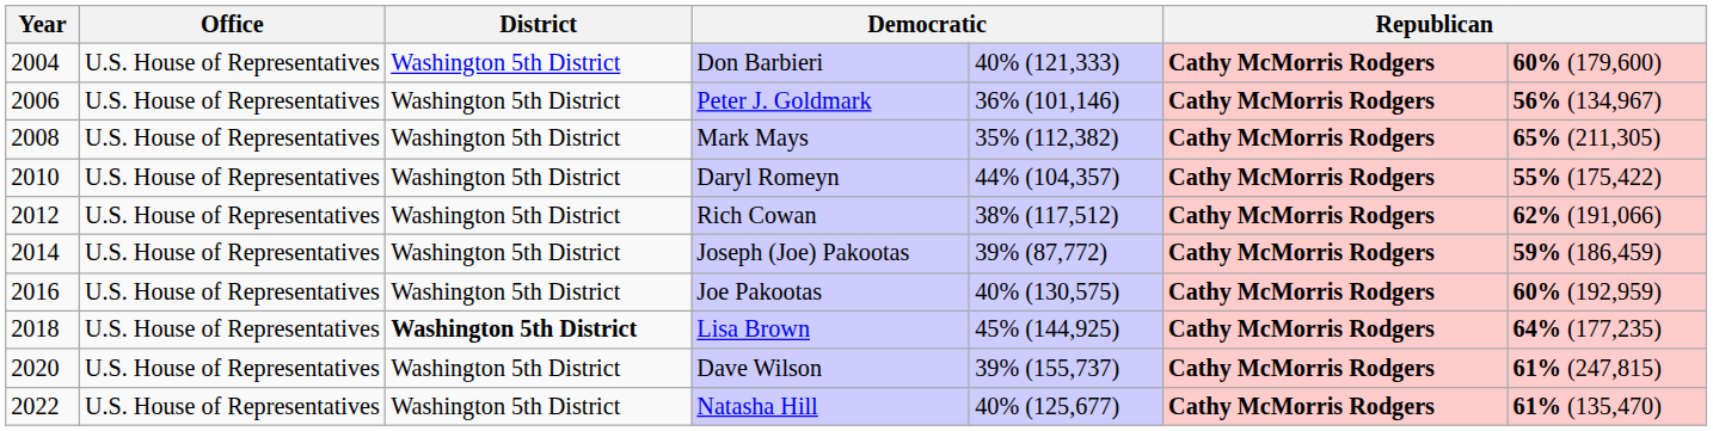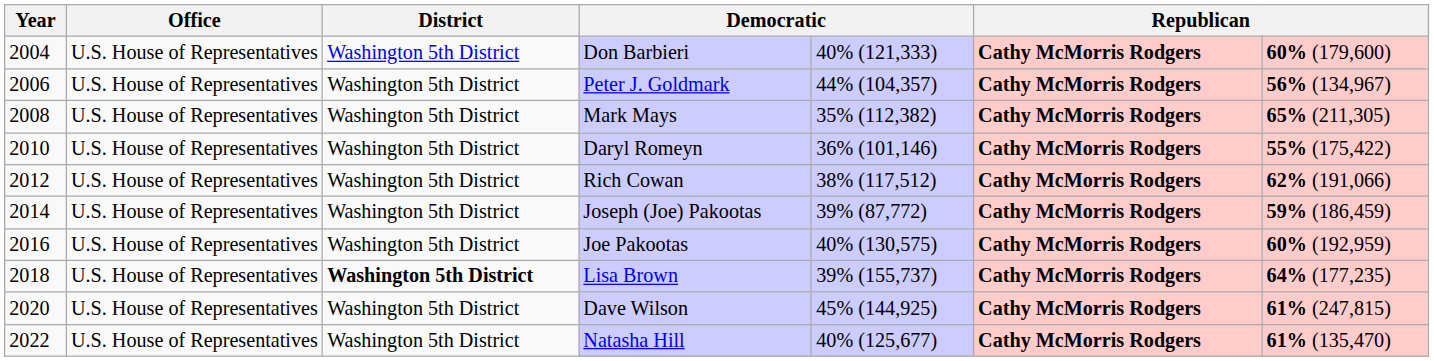 <table class="wikitable">
 <tr>
 <th>Year</th>
 <th style="width: 18%;">Office</th>
 <th style="width: 18%;">District</th>
 <th colspan=2>Democratic</th>
 <th colspan=2>Republican</th>
 </tr>
 <tr>
 <td style="text-align: left;">2004</td>
 <td style="text-align: left;">U.S. House of Representatives</td>
 <td style="text-align: left;"><a href='#'>Washington 5th District</a></td>
 <td style="background:#ccf;">Don Barbieri</td>
 <td style="background:#ccf;">40% (121,333)</td>
 <td style="background:#fcc;"><strong>Cathy McMorris Rodgers</strong></td>
 <td style="background:#fcc;"><strong>60%</strong> (179,600)</td>
 </tr>
 <tr>
 <td style="text-align: left;">2006</td>
 <td style="text-align: left;">U.S. House of Representatives</td>
 <td style="text-align: left;">Washington 5th District</td>
 <td style="background:#ccf;"><a href='#'>Peter J. Goldmark</a></td>
-<td style="background:#ccf;">36% (101,146)</td>
+<td style="background:#ccf;">44% (104,357)</td>
 <td style="background:#fcc;"><strong>Cathy McMorris Rodgers</strong></td>
 <td style="background:#fcc;"><strong>56%</strong> (134,967)</td>
 </tr>
 <tr>
 <td style="text-align: left;">2008</td>
 <td style="text-align: left;">U.S. House of Representatives</td>
 <td style="text-align: left;">Washington 5th District</td>
 <td style="background:#ccf;">Mark Mays</td>
 <td style="background:#ccf;">35% (112,382)</td>
 <td style="background:#fcc;"><strong>Cathy McMorris Rodgers</strong></td>
 <td style="background:#fcc;"><strong>65%</strong> (211,305)</td>
 </tr>
 <tr>
 <td style="text-align: left;">2010</td>
 <td style="text-align: left;">U.S. House of Representatives</td>
 <td style="text-align: left;">Washington 5th District</td>
 <td style="background:#ccf;">Daryl Romeyn</td>
-<td style="background:#ccf;">44% (104,357)</td>
+<td style="background:#ccf;">36% (101,146)</td>
 <td style="background:#fcc;"><strong>Cathy McMorris Rodgers</strong></td>
 <td style="background:#fcc;"><strong>55%</strong> (175,422)</td>
 </tr>
 <tr>
 <td style="text-align: left;">2012</td>
 <td style="text-align: left;">U.S. House of Representatives</td>
 <td style="text-align: left;">Washington 5th District</td>
 <td style="background:#ccf; white-space:nowrap;">Rich Cowan</td>
 <td style="background:#ccf;">38% (117,512)</td>
 <td style="background:#fcc; white-space:nowrap;"><strong>Cathy McMorris Rodgers</strong></td>
 <td style="background:#fcc;"><strong>62%</strong> (191,066)</td>
 </tr>
 <tr>
 <td style="text-align: left;">2014</td>
 <td style="text-align: left;">U.S. House of Representatives</td>
 <td style="text-align: left;">Washington 5th District</td>
 <td style="background:#ccf; white-space:nowrap;">Joseph (Joe) Pakootas</td>
 <td style="background:#ccf;">39% (87,772)</td>
 <td style="background:#fcc; white-space:nowrap;"><strong>Cathy McMorris Rodgers</strong></td>
 <td style="background:#fcc;"><strong>59%</strong> (186,459)</td>
 </tr>
 <tr>
 <td style="text-align: left;">2016</td>
 <td style="text-align: left;">U.S. House of Representatives</td>
 <td style="text-align: left;">Washington 5th District</td>
 <td style="background:#ccf; white-space:nowrap;">Joe Pakootas</td>
 <td style="background:#ccf;">40% (130,575)</td>
 <td style="background:#fcc; white-space:nowrap;"><strong>Cathy McMorris Rodgers</strong></td>
 <td style="background:#fcc;"><strong>60%</strong> (192,959)</td>
 </tr>
 <tr>
 <td style="text-align: left;">2018</td>
 <td style="text-align: left;">U.S. House of Representatives</td>
 <td style="text-align: left;"><strong>Washington 5th District</strong></td>
 <td style="background:#ccf;"><a href='#'>Lisa Brown</a></td>
-<td style="background:#ccf;">45% (144,925)</td>
+<td style="background:#ccf;">39% (155,737)</td>
 <td style="background:#fcc;"><strong>Cathy McMorris Rodgers</strong></td>
 <td style="background:#fcc;"><strong>64%</strong> (177,235)</td>
 </tr>
 <tr>
 <td style="text-align: left;">2020</td>
 <td style="text-align: left;">U.S. House of Representatives</td>
 <td style="text-align: left;">Washington 5th District</td>
 <td style="background:#ccf;">Dave Wilson</td>
-<td style="background:#ccf;">39% (155,737)</td>
+<td style="background:#ccf;">45% (144,925)</td>
 <td style="background:#fcc;"><strong>Cathy McMorris Rodgers</strong></td>
 <td style="background:#fcc;"><strong>61%</strong> (247,815)</td>
 </tr>
 <tr>
 <td style="text-align: left;">2022</td>
 <td style="text-align: left;">U.S. House of Representatives</td>
 <td style="text-align: left;">Washington 5th District</td>
 <td style="background:#ccf;"><a href='#'>Natasha Hill</a></td>
 <td style="background:#ccf;">40% (125,677)</td>
 <td style="background:#fcc;"><strong>Cathy McMorris Rodgers</strong></td>
 <td style="background:#fcc;"><strong>61%</strong> (135,470)</td>
 </tr>
 </table>
